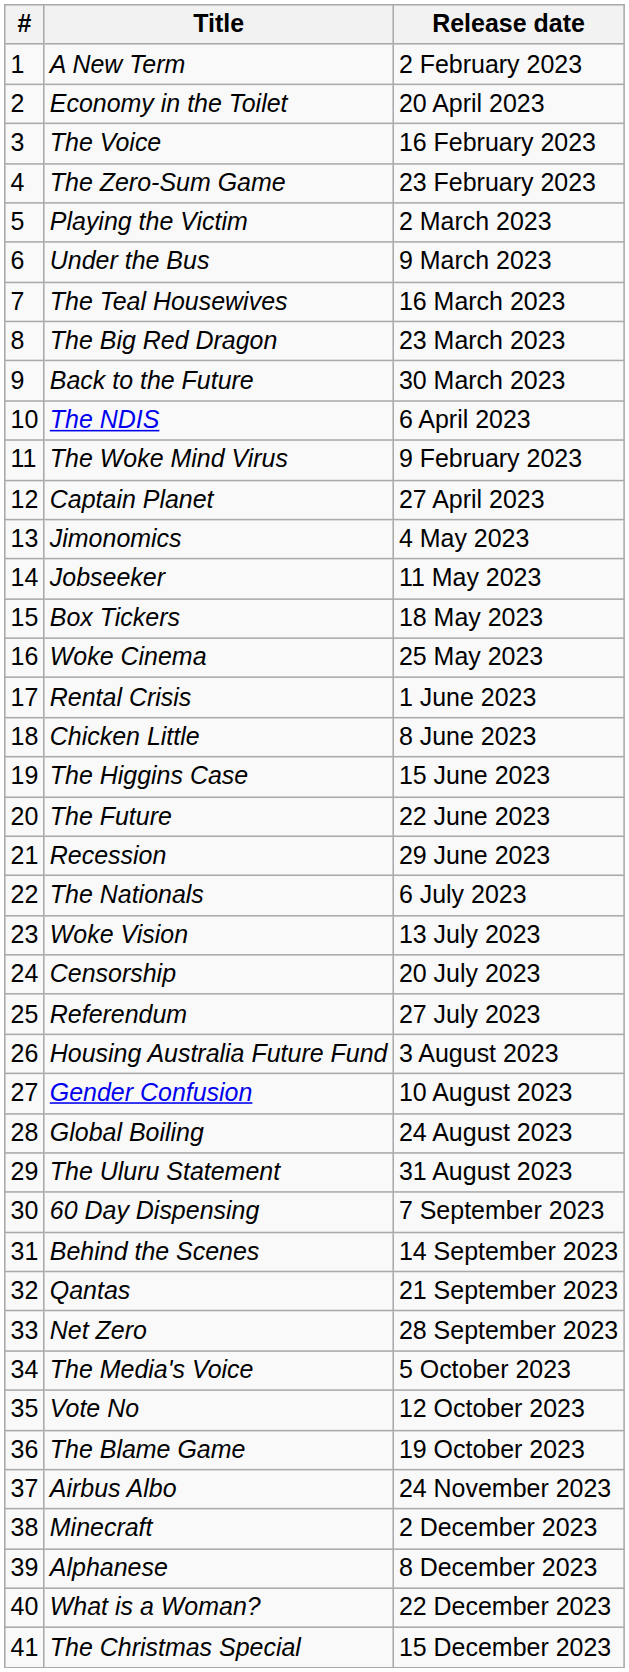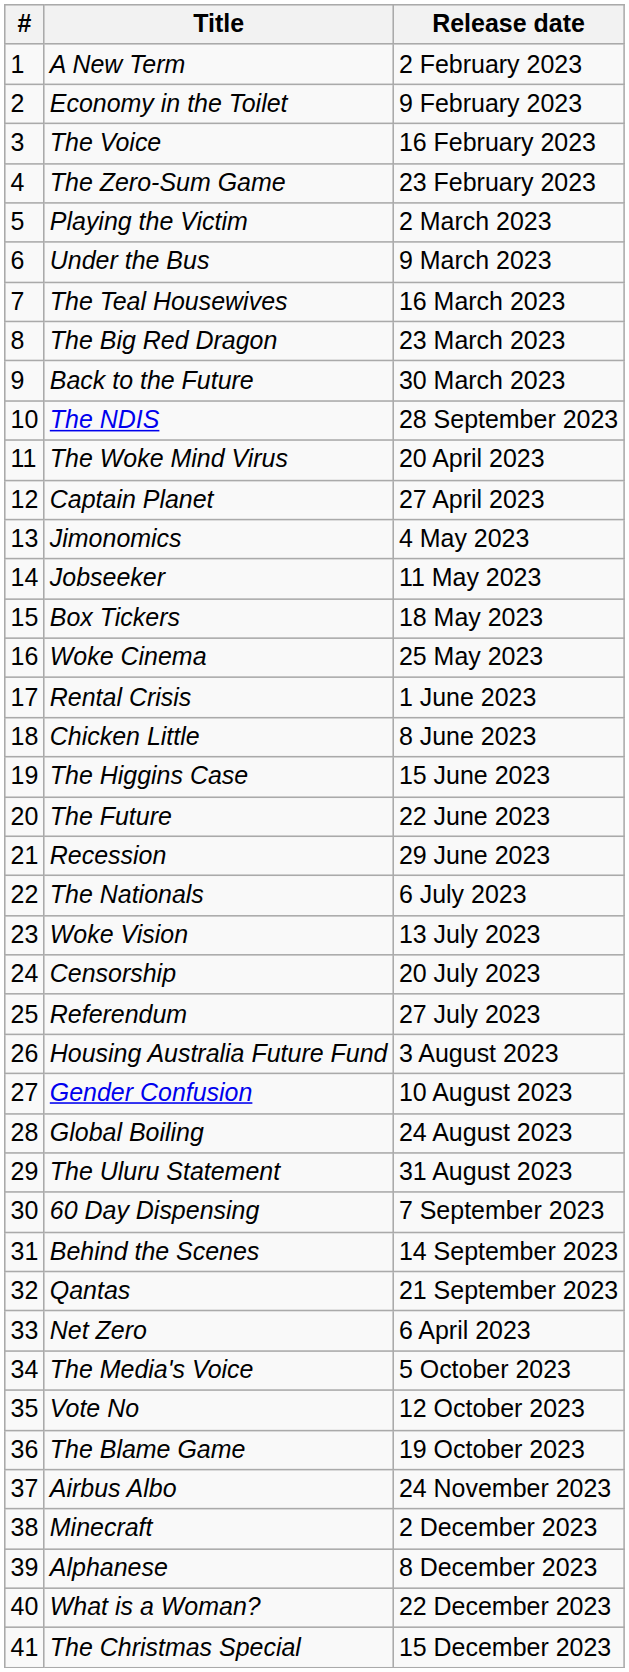 <table class="wikitable">
 <tr>
 <th>#</th>
 <th>Title</th>
 <th>Release date</th>
 </tr>
 <tr>
 <td>1</td>
 <td><em>A New Term</em></td>
 <td>2 February 2023</td>
 </tr>
 <tr>
 <td>2</td>
 <td><em>Economy in the Toilet</em></td>
-<td>20 April 2023</td>
+<td>9 February 2023</td>
 </tr>
 <tr>
 <td>3</td>
 <td><em>The Voice</em></td>
 <td>16 February 2023</td>
 </tr>
 <tr>
 <td>4</td>
 <td><em>The Zero-Sum Game</em></td>
 <td>23 February 2023</td>
 </tr>
 <tr>
 <td>5</td>
 <td><em>Playing the Victim</em></td>
 <td>2 March 2023</td>
 </tr>
 <tr>
 <td>6</td>
 <td><em>Under the Bus</em></td>
 <td>9 March 2023</td>
 </tr>
 <tr>
 <td>7</td>
 <td><em>The Teal Housewives</em></td>
 <td>16 March 2023</td>
 </tr>
 <tr>
 <td>8</td>
 <td><em>The Big Red Dragon</em></td>
 <td>23 March 2023</td>
 </tr>
 <tr>
 <td>9</td>
 <td><em>Back to the Future</em></td>
 <td>30 March 2023</td>
 </tr>
 <tr>
 <td>10</td>
 <td><em><a href='#'>The NDIS</a></em></td>
-<td>6 April 2023</td>
+<td>28 September 2023</td>
 </tr>
 <tr>
 <td>11</td>
 <td><em>The Woke Mind Virus</em></td>
-<td>9 February 2023</td>
+<td>20 April 2023</td>
 </tr>
 <tr>
 <td>12</td>
 <td><em>Captain Planet</em></td>
 <td>27 April 2023</td>
 </tr>
 <tr>
 <td>13</td>
 <td><em>Jimonomics</em></td>
 <td>4 May 2023</td>
 </tr>
 <tr>
 <td>14</td>
 <td><em>Jobseeker</em></td>
 <td>11 May 2023</td>
 </tr>
 <tr>
 <td>15</td>
 <td><em>Box Tickers</em></td>
 <td>18 May 2023</td>
 </tr>
 <tr>
 <td>16</td>
 <td><em>Woke Cinema</em></td>
 <td>25 May 2023</td>
 </tr>
 <tr>
 <td>17</td>
 <td><em>Rental Crisis</em></td>
 <td>1 June 2023</td>
 </tr>
 <tr>
 <td>18</td>
 <td><em>Chicken Little</em></td>
 <td>8 June 2023</td>
 </tr>
 <tr>
 <td>19</td>
 <td><em>The Higgins Case</em></td>
 <td>15 June 2023</td>
 </tr>
 <tr>
 <td>20</td>
 <td><em>The Future</em></td>
 <td>22 June 2023</td>
 </tr>
 <tr>
 <td>21</td>
 <td><em>Recession</em></td>
 <td>29 June 2023</td>
 </tr>
 <tr>
 <td>22</td>
 <td><em>The Nationals</em></td>
 <td>6 July 2023</td>
 </tr>
 <tr>
 <td>23</td>
 <td><em>Woke Vision</em></td>
 <td>13 July 2023</td>
 </tr>
 <tr>
 <td>24</td>
 <td><em>Censorship</em></td>
 <td>20 July 2023</td>
 </tr>
 <tr>
 <td>25</td>
 <td><em>Referendum</em></td>
 <td>27 July 2023</td>
 </tr>
 <tr>
 <td>26</td>
 <td><em>Housing Australia Future Fund</em></td>
 <td>3 August 2023</td>
 </tr>
 <tr>
 <td>27</td>
 <td><em><a href='#'>Gender Confusion</a></em></td>
 <td>10 August 2023</td>
 </tr>
 <tr>
 <td>28</td>
 <td><em>Global Boiling</em></td>
 <td>24 August 2023</td>
 </tr>
 <tr>
 <td>29</td>
 <td><em>The Uluru Statement</em></td>
 <td>31 August 2023</td>
 </tr>
 <tr>
 <td>30</td>
 <td><em>60 Day Dispensing</em></td>
 <td>7 September 2023</td>
 </tr>
 <tr>
 <td>31</td>
 <td><em>Behind the Scenes</em></td>
 <td>14 September 2023</td>
 </tr>
 <tr>
 <td>32</td>
 <td><em>Qantas</em></td>
 <td>21 September 2023</td>
 </tr>
 <tr>
 <td>33</td>
 <td><em>Net Zero</em></td>
-<td>28 September 2023</td>
+<td>6 April 2023</td>
 </tr>
 <tr>
 <td>34</td>
 <td><em>The Media's Voice</em></td>
 <td>5 October 2023</td>
 </tr>
 <tr>
 <td>35</td>
 <td><em>Vote No</em></td>
 <td>12 October 2023</td>
 </tr>
 <tr>
 <td>36</td>
 <td><em>The Blame Game</em></td>
 <td>19 October 2023</td>
 </tr>
 <tr>
 <td>37</td>
 <td><em>Airbus Albo</em></td>
 <td>24 November 2023</td>
 </tr>
 <tr>
 <td>38</td>
 <td><em>Minecraft</em></td>
 <td>2 December 2023</td>
 </tr>
 <tr>
 <td>39</td>
 <td><em>Alphanese</em></td>
 <td>8 December 2023</td>
 </tr>
 <tr>
 <td>40</td>
 <td><em>What is a Woman?</em></td>
 <td>22 December 2023</td>
 </tr>
 <tr>
 <td>41</td>
 <td><em>The Christmas Special</em></td>
 <td>15 December 2023</td>
 </tr>
 </table>
